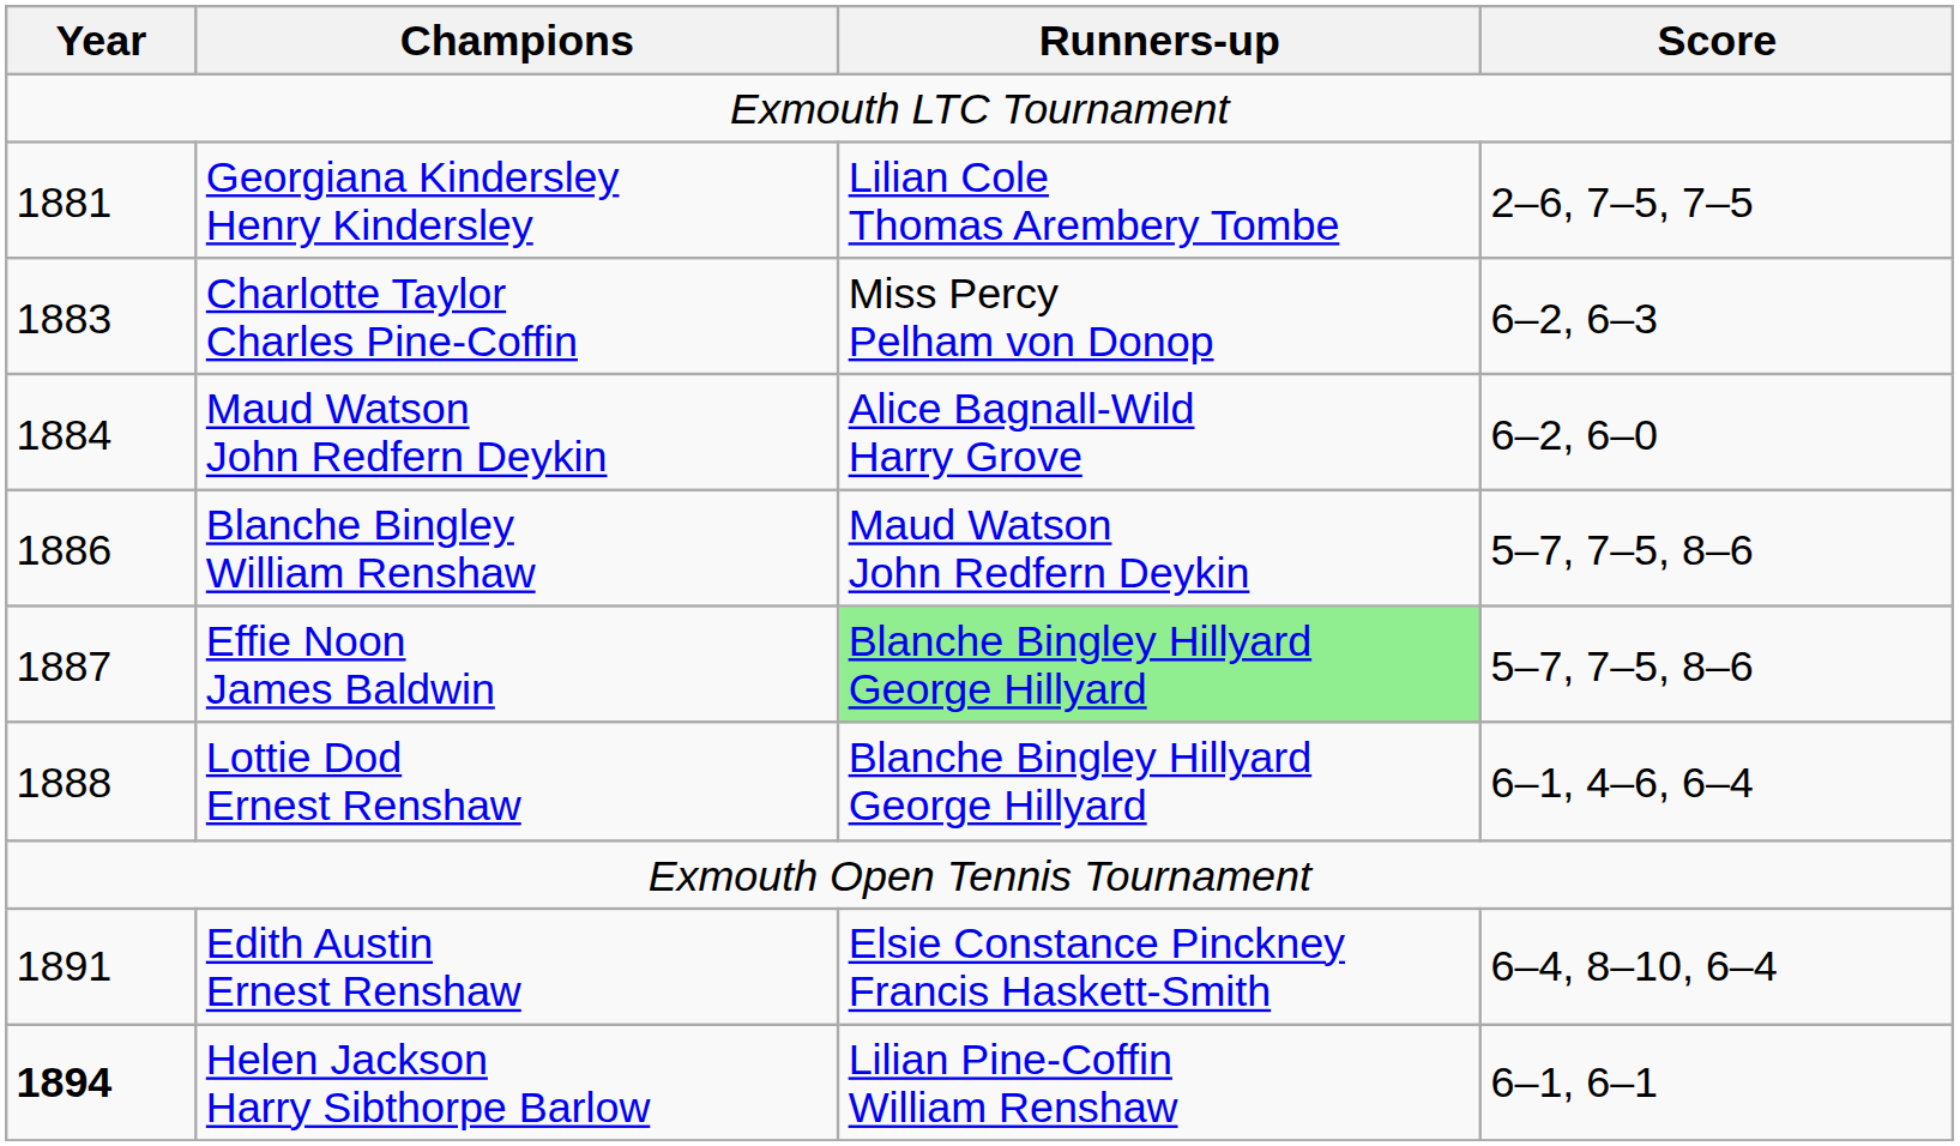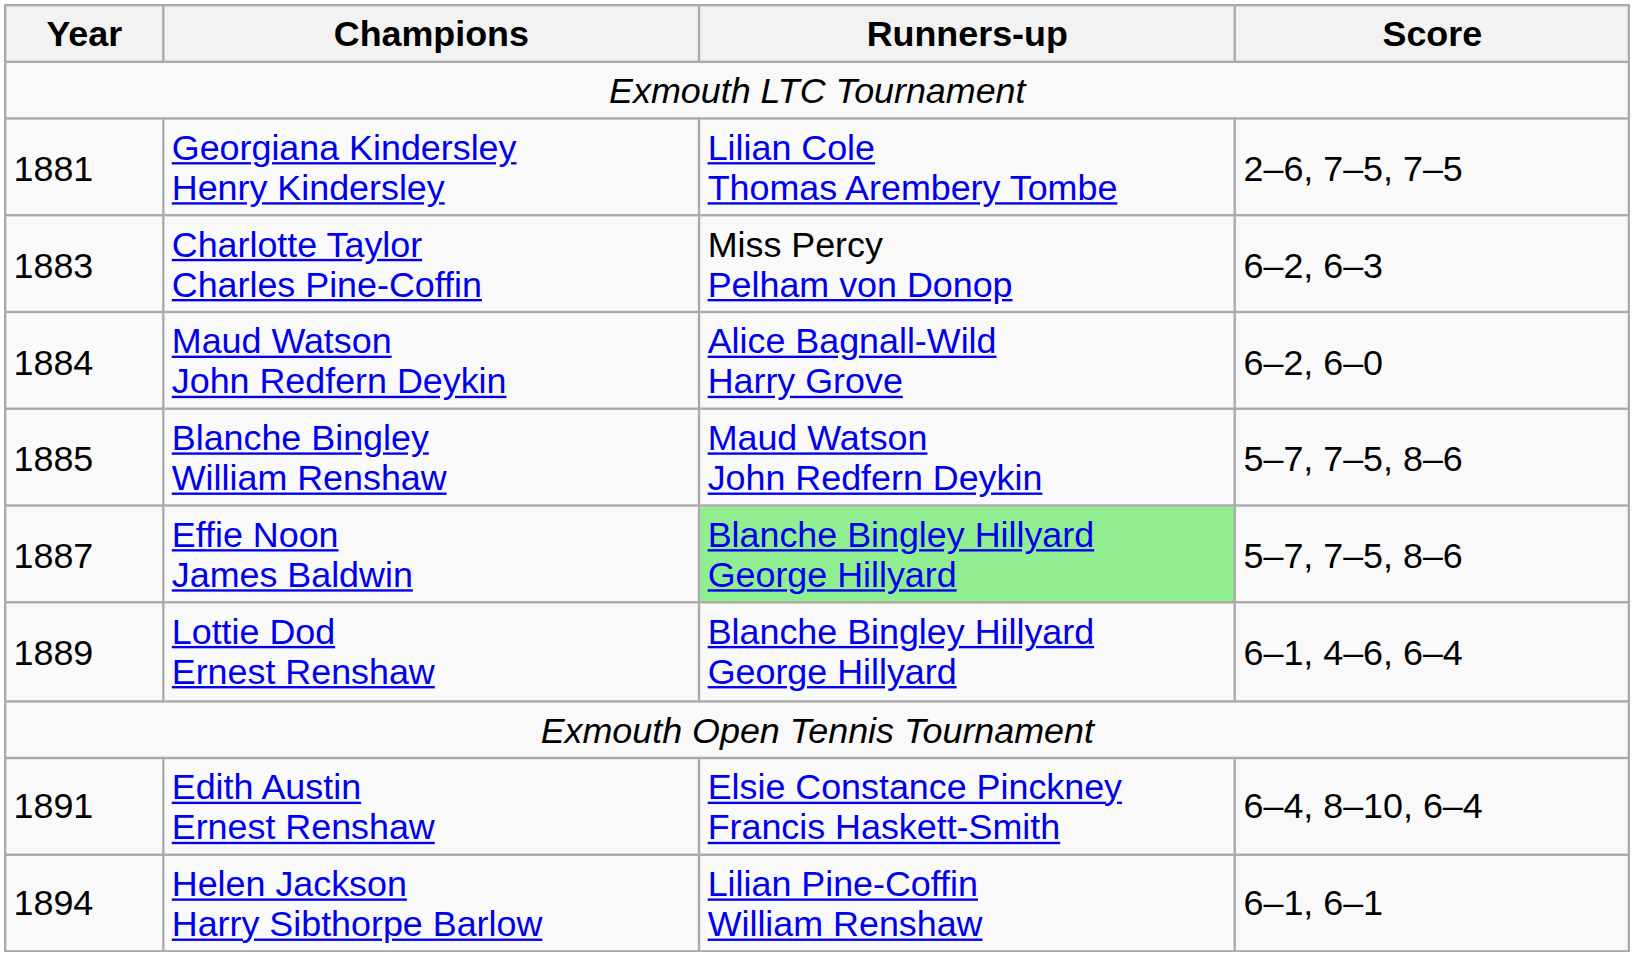 <table class="wikitable" style="font-size:95%;">
 <tr>
 <th style="width:60px;">Year</th>
 <th style="width:220px;">Champions</th>
 <th style="width:220px;">Runners-up</th>
 <th style="width:160px;">Score</th>
 </tr>
 <tr>
 <td colspan=10 align=center><em>Exmouth LTC Tournament</em></td>
 </tr>
 <tr>
 <td>1881</td>
 <td> <a href='#'>Georgiana Kindersley</a><br> <a href='#'>Henry Kindersley</a></td>
 <td> <a href='#'>Lilian Cole</a><br> <a href='#'>Thomas Arembery Tombe</a></td>
 <td>2–6, 7–5, 7–5</td>
 </tr>
 <tr>
 <td>1883</td>
 <td> <a href='#'>Charlotte Taylor</a><br> <a href='#'>Charles Pine-Coffin</a></td>
 <td> Miss Percy<br>  <a href='#'>Pelham von Donop</a></td>
 <td>6–2, 6–3</td>
 </tr>
 <tr>
 <td>1884</td>
 <td> <a href='#'>Maud Watson</a><br> <a href='#'>John Redfern Deykin</a></td>
 <td> <a href='#'>Alice Bagnall-Wild</a><br> <a href='#'>Harry Grove</a></td>
 <td>6–2, 6–0</td>
 </tr>
 <tr>
-<td>1886</td>
+<td>1885</td>
 <td> <a href='#'>Blanche Bingley</a><br> <a href='#'>William Renshaw</a></td>
 <td> <a href='#'>Maud Watson</a><br> <a href='#'>John Redfern Deykin</a></td>
 <td>5–7, 7–5, 8–6</td>
 </tr>
 <tr>
 <td>1887</td>
 <td> <a href='#'>Effie Noon</a><br> <a href='#'>James Baldwin</a></td>
 <td style="background: lightgreen;"> <a href='#'>Blanche Bingley Hillyard</a><br> <a href='#'>George Hillyard</a></td>
 <td>5–7, 7–5, 8–6</td>
 </tr>
 <tr>
-<td>1888</td>
+<td>1889</td>
 <td> <a href='#'>Lottie Dod</a><br> <a href='#'>Ernest Renshaw</a></td>
 <td> <a href='#'>Blanche Bingley Hillyard</a><br> <a href='#'>George Hillyard</a></td>
 <td>6–1, 4–6, 6–4</td>
 </tr>
 <tr>
 <td colspan=4 align=center><em>Exmouth Open Tennis Tournament</em></td>
 </tr>
 <tr>
 <td>1891</td>
 <td> <a href='#'>Edith Austin</a><br> <a href='#'>Ernest Renshaw</a></td>
 <td> <a href='#'>Elsie Constance Pinckney</a><br> <a href='#'>Francis Haskett-Smith</a></td>
 <td>6–4, 8–10, 6–4</td>
 </tr>
 <tr>
-<td><strong>1894</strong></td>
+<td>1894</td>
 <td> <a href='#'>Helen Jackson</a><br> <a href='#'>Harry Sibthorpe Barlow</a></td>
 <td> <a href='#'>Lilian Pine-Coffin</a><br> <a href='#'>William Renshaw</a></td>
 <td>6–1, 6–1</td>
 </tr>
 <tr>
 </tr>
 </table>
